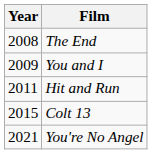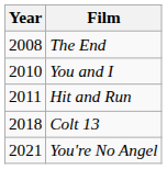 <table class="wikitable">
 <tr>
 <th>Year</th>
 <th>Film</th>
 </tr>
 <tr>
 <td>2008</td>
 <td><em>The End</em></td>
 </tr>
 <tr>
-<td>2009</td>
+<td>2010</td>
 <td><em>You and I</em></td>
 </tr>
 <tr>
 <td>2011</td>
 <td><em>Hit and Run</em></td>
 </tr>
 <tr>
-<td>2015</td>
+<td>2018</td>
 <td><em>Colt 13</em></td>
 </tr>
 <tr>
 <td>2021</td>
 <td><em>You're No Angel</em></td>
 </tr>
 </table>
